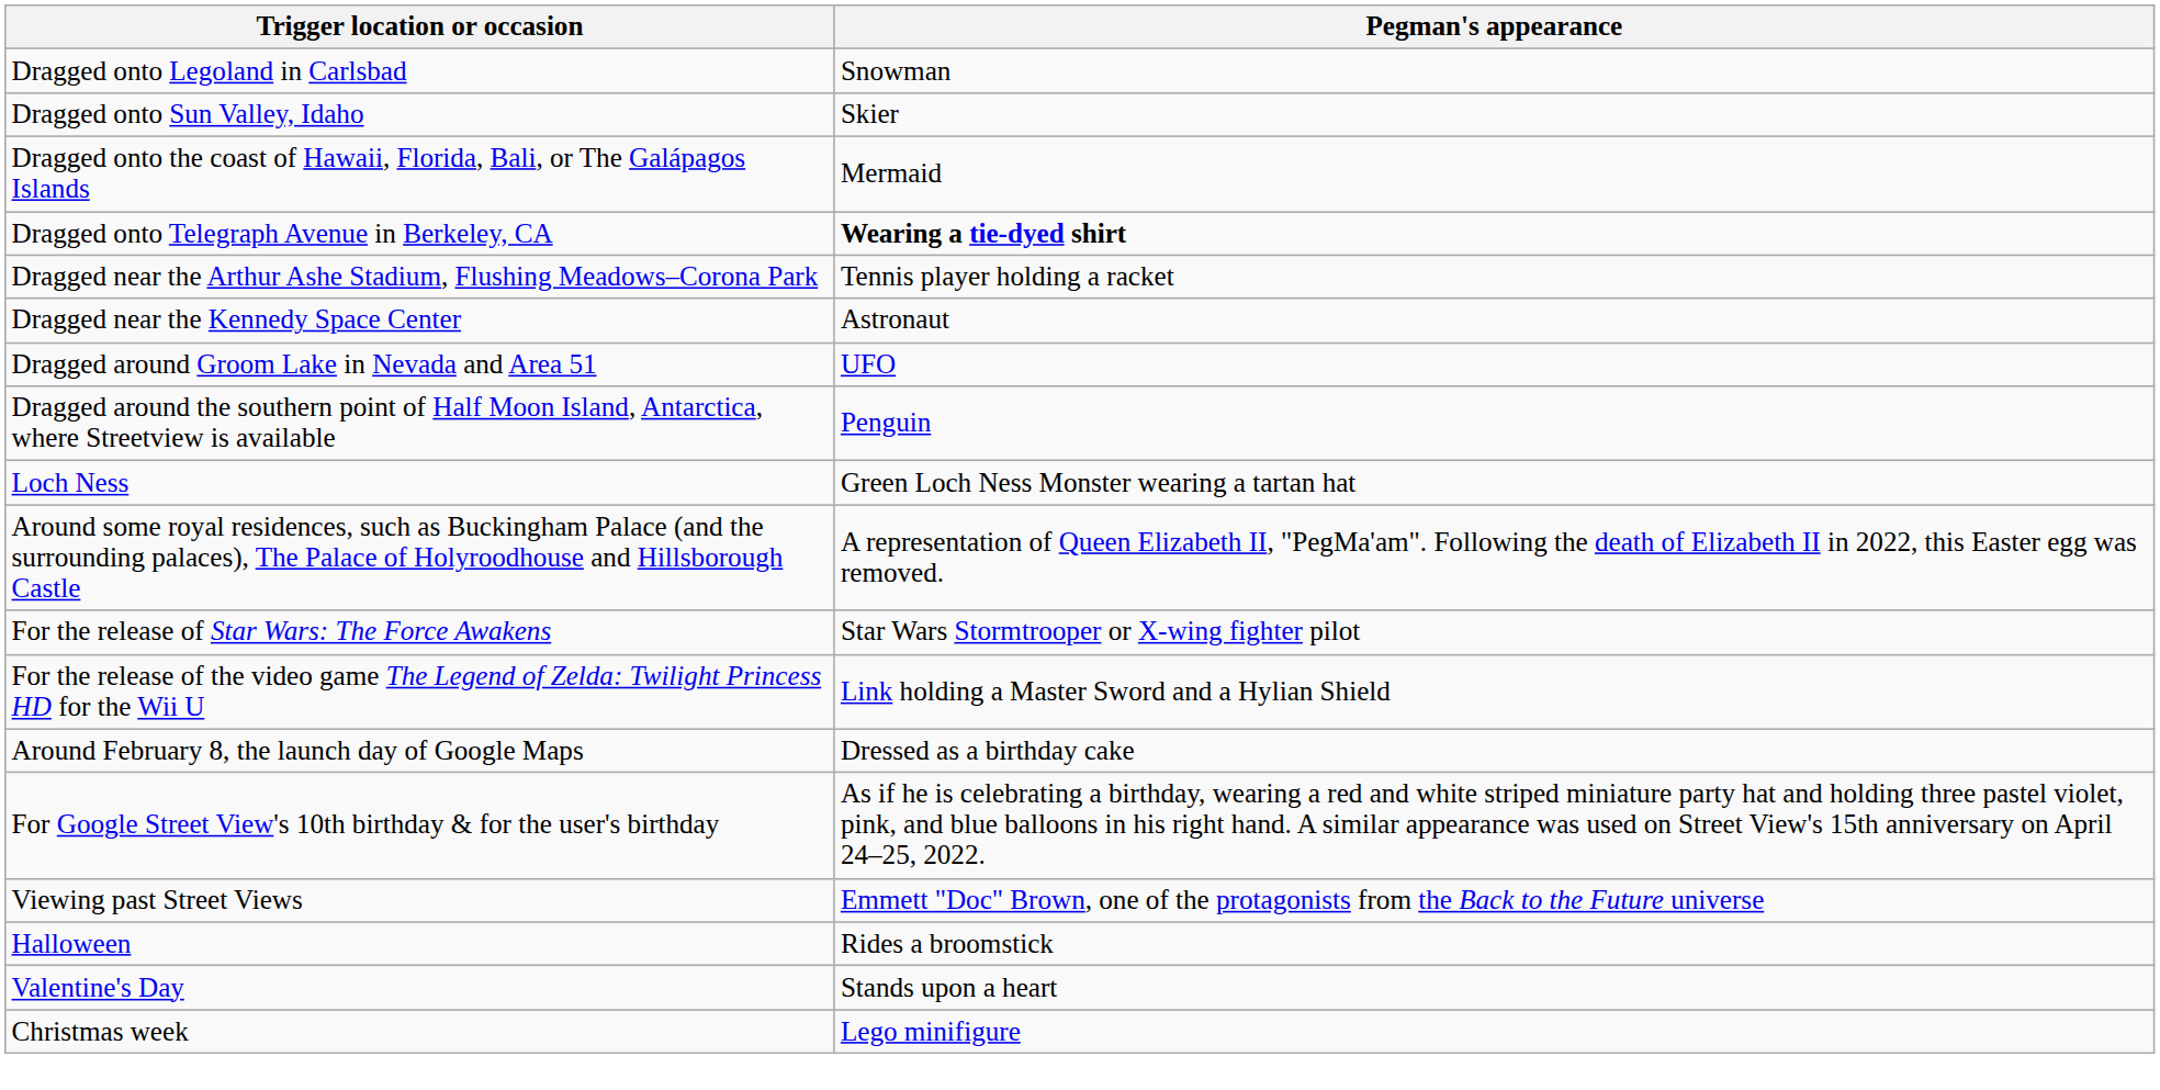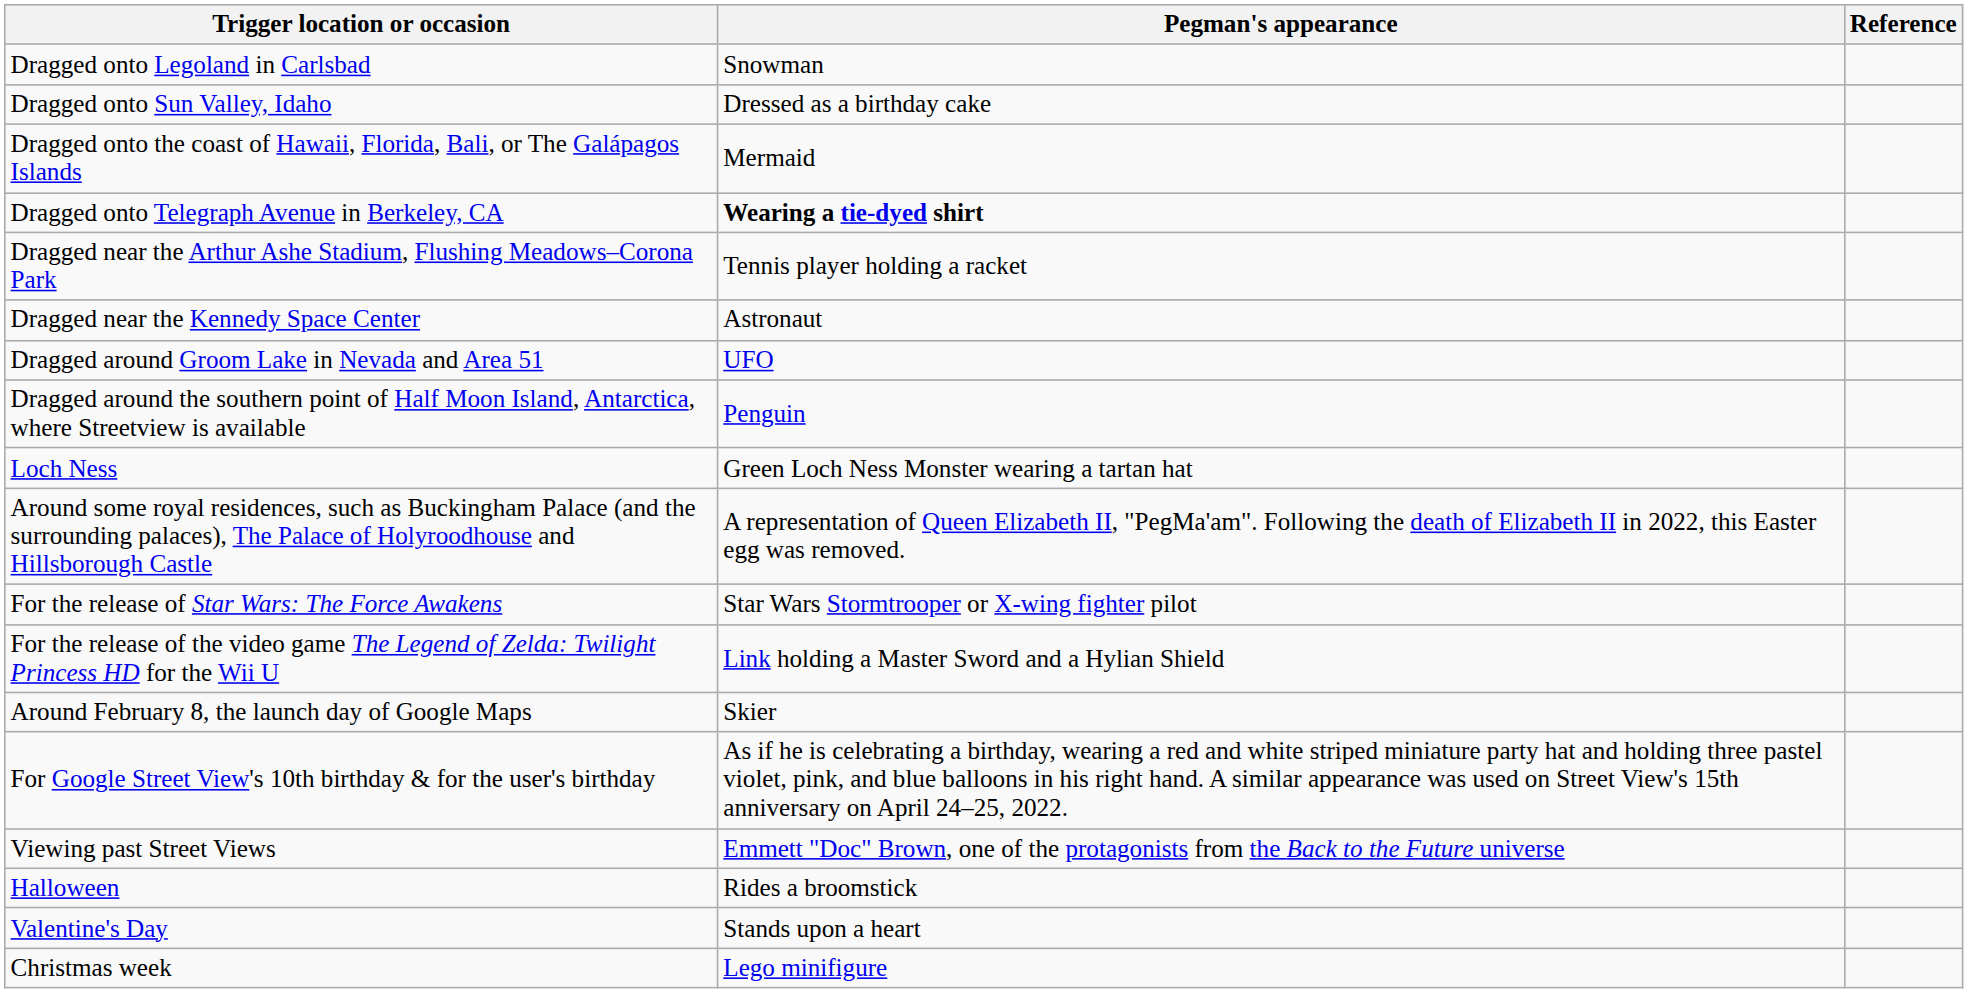 <table class="wikitable sortable">
 <tr>
 <th>Trigger location or occasion</th>
 <th>Pegman's appearance</th>
+<th>Reference</th>
 </tr>
 <tr>
 <td>Dragged onto <a href='#'>Legoland</a> in <a href='#'>Carlsbad</a></td>
 <td>Snowman</td>
+<td></td>
 </tr>
 <tr>
 <td>Dragged onto <a href='#'>Sun Valley, Idaho</a></td>
-<td>Skier</td>
+<td>Dressed as a birthday cake</td>
+<td></td>
 </tr>
 <tr>
 <td>Dragged onto the coast of <a href='#'>Hawaii</a>, <a href='#'>Florida</a>, <a href='#'>Bali</a>, or The <a href='#'>Galápagos Islands</a></td>
 <td>Mermaid</td>
+<td></td>
 </tr>
 <tr>
 <td>Dragged onto <a href='#'>Telegraph Avenue</a> in <a href='#'>Berkeley, CA</a></td>
 <td><strong>Wearing a <a href='#'>tie-dyed</a> shirt</strong></td>
+<td></td>
 </tr>
 <tr>
 <td>Dragged near the <a href='#'>Arthur Ashe Stadium</a>, <a href='#'>Flushing Meadows–Corona Park</a></td>
 <td>Tennis player holding a racket</td>
+<td></td>
 </tr>
 <tr>
 <td>Dragged near the <a href='#'>Kennedy Space Center</a></td>
 <td>Astronaut</td>
+<td></td>
 </tr>
 <tr>
 <td>Dragged around <a href='#'>Groom Lake</a> in <a href='#'>Nevada</a> and <a href='#'>Area 51</a></td>
 <td><a href='#'>UFO</a></td>
+<td></td>
 </tr>
 <tr>
 <td>Dragged around the southern point of <a href='#'>Half Moon Island</a>, <a href='#'>Antarctica</a>, where Streetview is available</td>
 <td><a href='#'>Penguin</a></td>
+<td></td>
 </tr>
 <tr>
 <td><a href='#'>Loch Ness</a></td>
 <td>Green Loch Ness Monster wearing a tartan hat</td>
+<td></td>
 </tr>
 <tr>
 <td>Around some royal residences, such as Buckingham Palace (and the surrounding palaces), <a href='#'>The Palace of Holyroodhouse</a> and <a href='#'>Hillsborough Castle</a></td>
 <td>A representation of <a href='#'>Queen Elizabeth II</a>, "PegMa'am". Following the <a href='#'>death of Elizabeth II</a> in 2022, this Easter egg was removed.</td>
+<td></td>
 </tr>
 <tr>
 <td>For the release of <em><a href='#'>Star Wars: The Force Awakens</a></em></td>
 <td>Star Wars <a href='#'>Stormtrooper</a> or <a href='#'>X-wing fighter</a> pilot</td>
+<td></td>
 </tr>
 <tr>
 <td>For the release of the video game <em><a href='#'>The Legend of Zelda: Twilight Princess HD</a></em> for the <a href='#'>Wii U</a></td>
 <td><a href='#'>Link</a> holding a Master Sword and a Hylian Shield</td>
+<td></td>
 </tr>
 <tr>
 <td>Around February 8, the launch day of Google Maps</td>
-<td>Dressed as a birthday cake</td>
+<td>Skier</td>
+<td></td>
 </tr>
 <tr>
 <td>For <a href='#'>Google Street View</a>'s 10th birthday & for the user's birthday</td>
 <td>As if he is celebrating a birthday, wearing a red and white striped miniature party hat and holding three pastel violet, pink, and blue balloons in his right hand. A similar appearance was used on Street View's 15th anniversary on April 24–25, 2022.</td>
+<td></td>
 </tr>
 <tr>
 <td>Viewing past Street Views</td>
 <td><a href='#'>Emmett "Doc" Brown</a>, one of the <a href='#'>protagonists</a> from <a href='#'>the <em>Back to the Future</em> universe</a></td>
+<td></td>
 </tr>
 <tr>
 <td><a href='#'>Halloween</a></td>
 <td>Rides a broomstick</td>
+<td></td>
 </tr>
 <tr>
 <td><a href='#'>Valentine's Day</a></td>
 <td>Stands upon a heart</td>
+<td></td>
 </tr>
 <tr>
 <td>Christmas week</td>
 <td><a href='#'>Lego minifigure</a></td>
+<td></td>
 </tr>
 </table>
